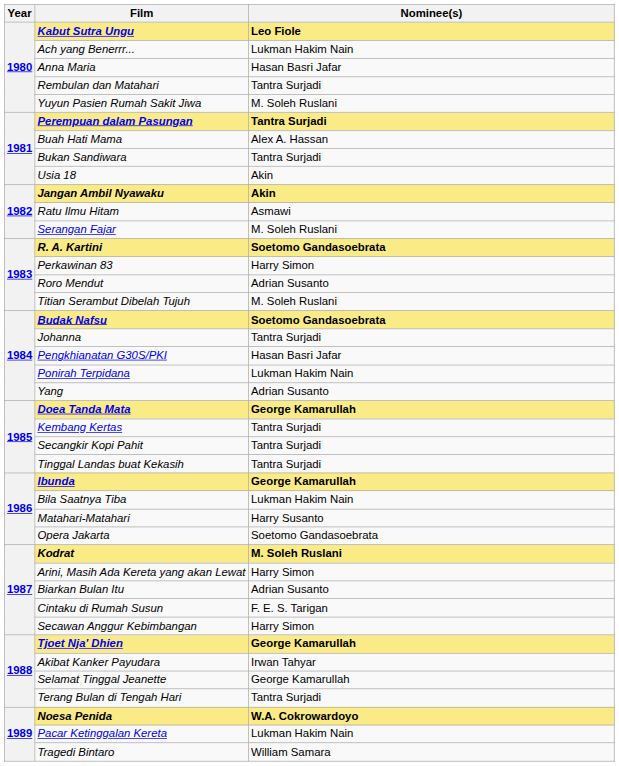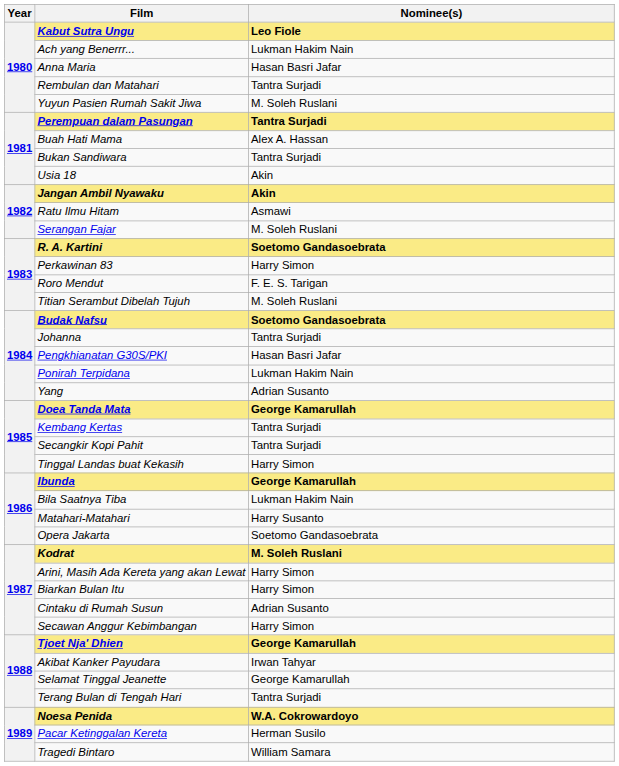 <table class="wikitable" rowspan=2 style="text-align: left;" border="2" cellpadding="4">
 <tr>
 <th scope="col" style="width:5%;">Year</th>
 <th scope="col" style="width:35%;">Film</th>
 <th scope="col" style="width:60%;">Nominee(s)</th>
 </tr>
 <tr>
 <th style="text-align:center;" rowspan="5"><a href='#'>1980</a><br></th>
 <td scope="row" style="background:#FAEB86;"><strong><em><a href='#'>Kabut Sutra Ungu</a></em></strong></td>
 <td style="background:#FAEB86;"><strong>Leo Fiole </strong></td>
 </tr>
 <tr>
 <td><em>Ach yang Benerrr...</em></td>
 <td>Lukman Hakim Nain</td>
 </tr>
 <tr>
 <td><em>Anna Maria</em></td>
 <td>Hasan Basri Jafar</td>
 </tr>
 <tr>
 <td><em>Rembulan dan Matahari</em></td>
 <td>Tantra Surjadi</td>
 </tr>
 <tr>
 <td><em>Yuyun Pasien Rumah Sakit Jiwa</em></td>
 <td>M. Soleh Ruslani</td>
 </tr>
 <tr>
 <th style="text-align:center;" rowspan="4"><a href='#'>1981</a><br></th>
 <td scope="row" style="background:#FAEB86;"><strong><em><a href='#'>Perempuan dalam Pasungan</a></em></strong></td>
 <td style="background:#FAEB86;"><strong>Tantra Surjadi </strong></td>
 </tr>
 <tr>
 <td><em>Buah Hati Mama</em></td>
 <td>Alex A. Hassan</td>
 </tr>
 <tr>
 <td><em>Bukan Sandiwara</em></td>
 <td>Tantra Surjadi</td>
 </tr>
 <tr>
 <td><em>Usia 18</em></td>
 <td>Akin</td>
 </tr>
 <tr>
 <th style="text-align:center;" rowspan="3"><a href='#'>1982</a><br></th>
 <td scope="row" style="background:#FAEB86;"><strong><em>Jangan Ambil Nyawaku</em></strong></td>
 <td style="background:#FAEB86;"><strong>Akin </strong></td>
 </tr>
 <tr>
 <td><em>Ratu Ilmu Hitam</em></td>
 <td>Asmawi</td>
 </tr>
 <tr>
 <td><em><a href='#'>Serangan Fajar</a></em></td>
 <td>M. Soleh Ruslani</td>
 </tr>
 <tr>
 <th style="text-align:center;" rowspan="4"><a href='#'>1983</a><br></th>
 <td scope="row" style="background:#FAEB86;"><strong><em>R. A. Kartini</em></strong></td>
 <td style="background:#FAEB86;"><strong>Soetomo Gandasoebrata </strong></td>
 </tr>
 <tr>
 <td><em>Perkawinan 83</em></td>
 <td>Harry Simon</td>
 </tr>
 <tr>
 <td><em>Roro Mendut</em></td>
-<td>Adrian Susanto</td>
+<td>F. E. S. Tarigan</td>
 </tr>
 <tr>
 <td><em>Titian Serambut Dibelah Tujuh</em></td>
 <td>M. Soleh Ruslani</td>
 </tr>
 <tr>
 <th style="text-align:center;" rowspan="5"><a href='#'>1984</a><br></th>
 <td scope="row" style="background:#FAEB86;"><strong><em><a href='#'>Budak Nafsu</a></em></strong></td>
 <td style="background:#FAEB86;"><strong>Soetomo Gandasoebrata </strong></td>
 </tr>
 <tr>
 <td><em>Johanna</em></td>
 <td>Tantra Surjadi</td>
 </tr>
 <tr>
 <td><em><a href='#'>Pengkhianatan G30S/PKI</a></em></td>
 <td>Hasan Basri Jafar</td>
 </tr>
 <tr>
 <td><em><a href='#'>Ponirah Terpidana</a></em></td>
 <td>Lukman Hakim Nain</td>
 </tr>
 <tr>
 <td><em>Yang</em></td>
 <td>Adrian Susanto</td>
 </tr>
 <tr>
 <th style="text-align:center;" rowspan="4"><a href='#'>1985</a><br></th>
 <td scope="row" style="background:#FAEB86;"><strong><em><a href='#'>Doea Tanda Mata</a></em></strong></td>
 <td style="background:#FAEB86;"><strong>George Kamarullah </strong></td>
 </tr>
 <tr>
 <td><em><a href='#'>Kembang Kertas</a></em></td>
 <td>Tantra Surjadi</td>
 </tr>
 <tr>
 <td><em>Secangkir Kopi Pahit</em></td>
 <td>Tantra Surjadi</td>
 </tr>
 <tr>
 <td><em>Tinggal Landas buat Kekasih</em></td>
-<td>Tantra Surjadi</td>
+<td>Harry Simon</td>
 </tr>
 <tr>
 <th style="text-align:center;" rowspan="4"><a href='#'>1986</a><br></th>
 <td scope="row" style="background:#FAEB86;"><strong><em><a href='#'>Ibunda</a></em></strong></td>
 <td style="background:#FAEB86;"><strong>George Kamarullah </strong></td>
 </tr>
 <tr>
 <td><em>Bila Saatnya Tiba</em></td>
 <td>Lukman Hakim Nain</td>
 </tr>
 <tr>
 <td><em>Matahari-Matahari</em></td>
 <td>Harry Susanto</td>
 </tr>
 <tr>
 <td><em>Opera Jakarta</em></td>
 <td>Soetomo Gandasoebrata</td>
 </tr>
 <tr>
 <th style="text-align:center;" rowspan="5"><a href='#'>1987</a><br></th>
 <td scope="row" style="background:#FAEB86;"><strong><em>Kodrat</em></strong></td>
 <td style="background:#FAEB86;"><strong>M. Soleh Ruslani </strong></td>
 </tr>
 <tr>
 <td><em>Arini, Masih Ada Kereta yang akan Lewat</em></td>
 <td>Harry Simon</td>
 </tr>
 <tr>
 <td><em>Biarkan Bulan Itu</em></td>
-<td>Adrian Susanto</td>
+<td>Harry Simon</td>
 </tr>
 <tr>
 <td><em>Cintaku di Rumah Susun</em></td>
-<td>F. E. S. Tarigan</td>
+<td>Adrian Susanto</td>
 </tr>
 <tr>
 <td><em>Secawan Anggur Kebimbangan</em></td>
 <td>Harry Simon</td>
 </tr>
 <tr>
 <th style="text-align:center;" rowspan="4"><a href='#'>1988</a><br></th>
 <td scope="row" style="background:#FAEB86;"><strong><em><a href='#'>Tjoet Nja' Dhien</a></em></strong></td>
 <td style="background:#FAEB86;"><strong>George Kamarullah </strong></td>
 </tr>
 <tr>
 <td><em>Akibat Kanker Payudara</em></td>
 <td>Irwan Tahyar</td>
 </tr>
 <tr>
 <td><em>Selamat Tinggal Jeanette</em></td>
 <td>George Kamarullah</td>
 </tr>
 <tr>
 <td><em>Terang Bulan di Tengah Hari</em></td>
 <td>Tantra Surjadi</td>
 </tr>
 <tr>
 <th style="text-align:center;" rowspan="3"><a href='#'>1989</a><br></th>
 <td scope="row" style="background:#FAEB86;"><strong><em>Noesa Penida</em></strong></td>
 <td style="background:#FAEB86;"><strong>W.A. Cokrowardoyo </strong></td>
 </tr>
 <tr>
 <td><em><a href='#'>Pacar Ketinggalan Kereta</a></em></td>
-<td>Lukman Hakim Nain</td>
+<td>Herman Susilo</td>
 </tr>
 <tr>
 <td><em>Tragedi Bintaro</em></td>
 <td>William Samara</td>
 </tr>
 </table>
